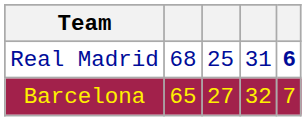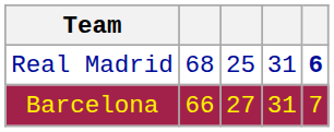 <table class=" wikitable">
 <tr>
 <th>Team</th>
 <th></th>
 <th></th>
 <th></th>
 <th></th>
 </tr>
 <tr style="background:#d0e7ff; color:#000c99; text-align:center; background:#fff;">
 <td>Real Madrid</td>
 <td>68</td>
 <td>25</td>
 <td>31</td>
 <td><strong>6</strong></td>
 </tr>
 <tr style="background:gold; color:#fff000; text-align:center; background:#a2214b;">
 <td>Barcelona</td>
-<td>65</td>
+<td>66</td>
 <td>27</td>
-<td>32</td>
+<td>31</td>
 <td>7</td>
 </tr>
 </table>
